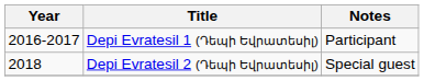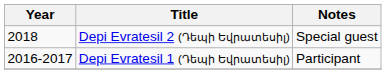 <table class="wikitable sortable">
 <tr>
 <th>Year</th>
 <th>Title</th>
 <th class="unsortable">Notes</th>
 </tr>
 <tr>
+<td>2018</td>
+<td><a href='#'>Depi Evratesil 2</a> <small> (Դեպի Եվրատեսիլ)</small></td>
+<td>Special guest</td>
+</tr>
+<tr>
 <td>2016-2017</td>
 <td><a href='#'>Depi Evratesil 1</a> <small> (Դեպի Եվրատեսիլ)</small></td>
 <td>Participant</td>
 </tr>
 <tr>
-<td>2018</td>
-<td><a href='#'>Depi Evratesil 2</a> <small> (Դեպի Եվրատեսիլ)</small></td>
-<td>Special guest</td>
-</tr>
-<tr>
 </tr>
 </table>
